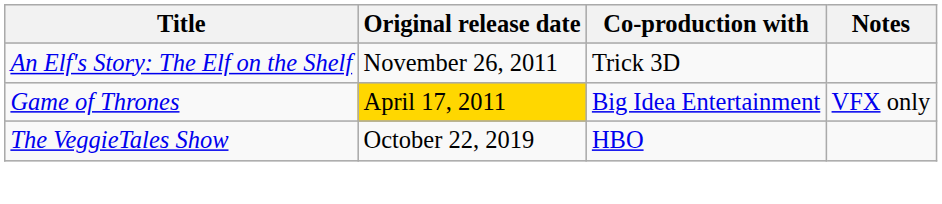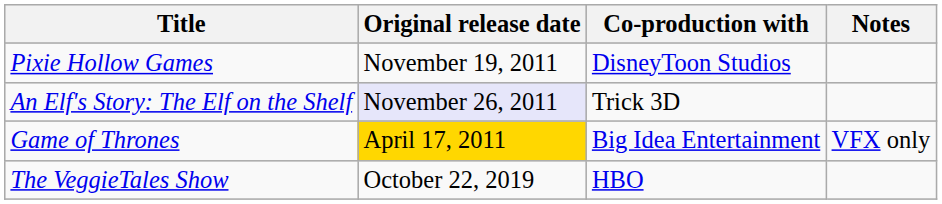 <table class="wikitable sortable">
 <tr>
 <th>Title</th>
 <th>Original release date</th>
 <th>Co-production with</th>
 <th>Notes</th>
 </tr>
 <tr>
+<td><em><a href='#'>Pixie Hollow Games</a></em></td>
+<td>November 19, 2011</td>
+<td><a href='#'>DisneyToon Studios</a></td>
+<td></td>
+</tr>
+<tr>
 <td><em><a href='#'>An Elf's Story: The Elf on the Shelf</a></em></td>
-<td>November 26, 2011</td>
+<td style="background: lavender;">November 26, 2011</td>
 <td>Trick 3D</td>
 <td></td>
 </tr>
 <tr>
 <td><em><a href='#'>Game of Thrones</a></em></td>
 <td style="background: gold;">April 17, 2011</td>
 <td><a href='#'>Big Idea Entertainment</a></td>
 <td><a href='#'>VFX</a> only</td>
 </tr>
 <tr>
 <td><em><a href='#'>The VeggieTales Show</a></em></td>
 <td>October 22, 2019</td>
 <td><a href='#'>HBO</a></td>
 <td></td>
 </tr>
 </table>
